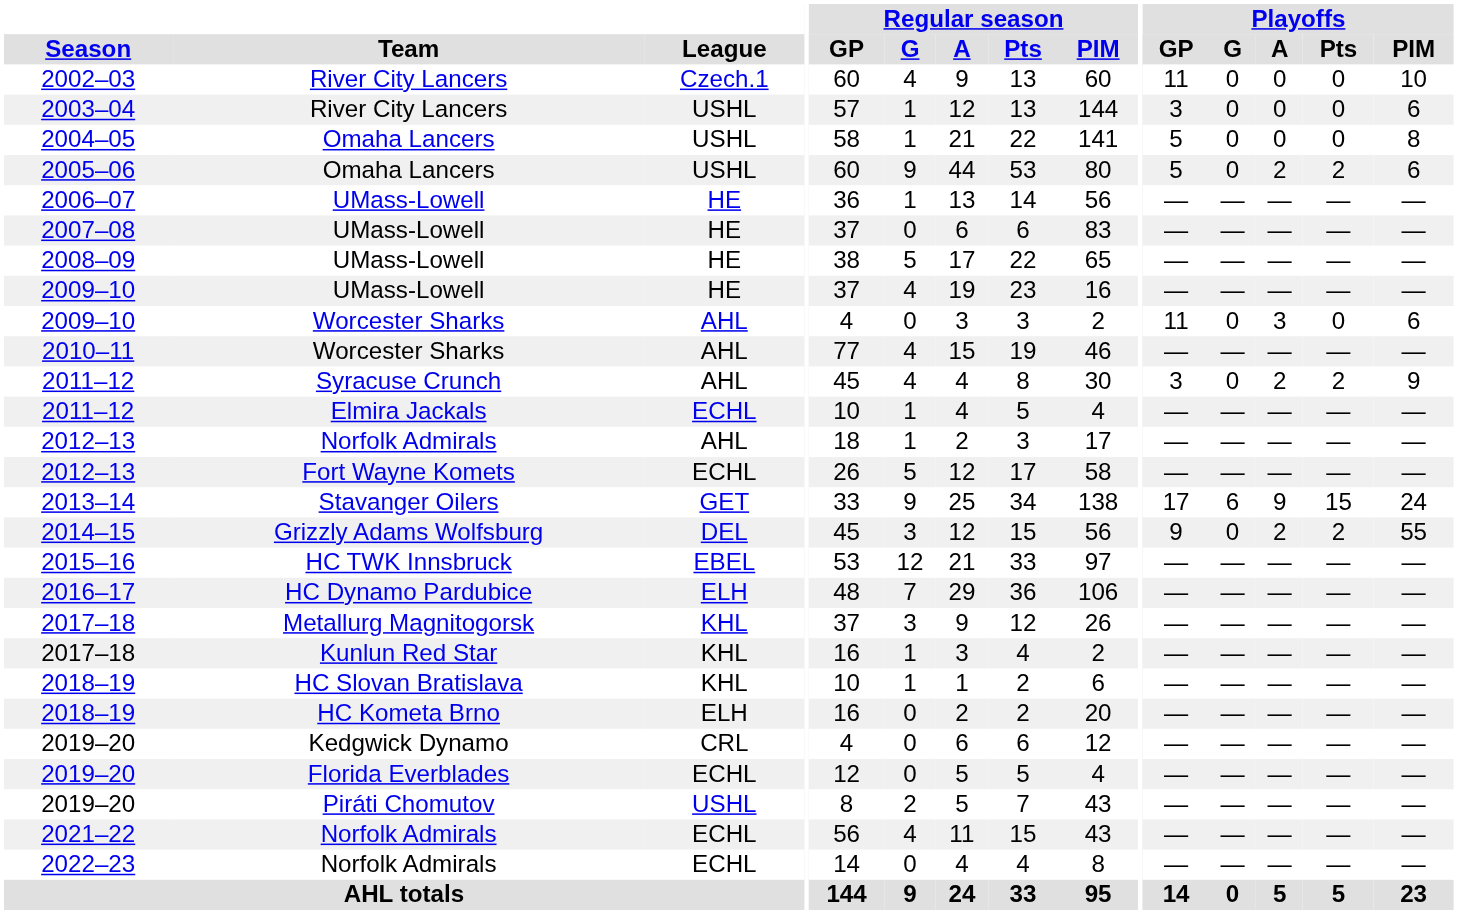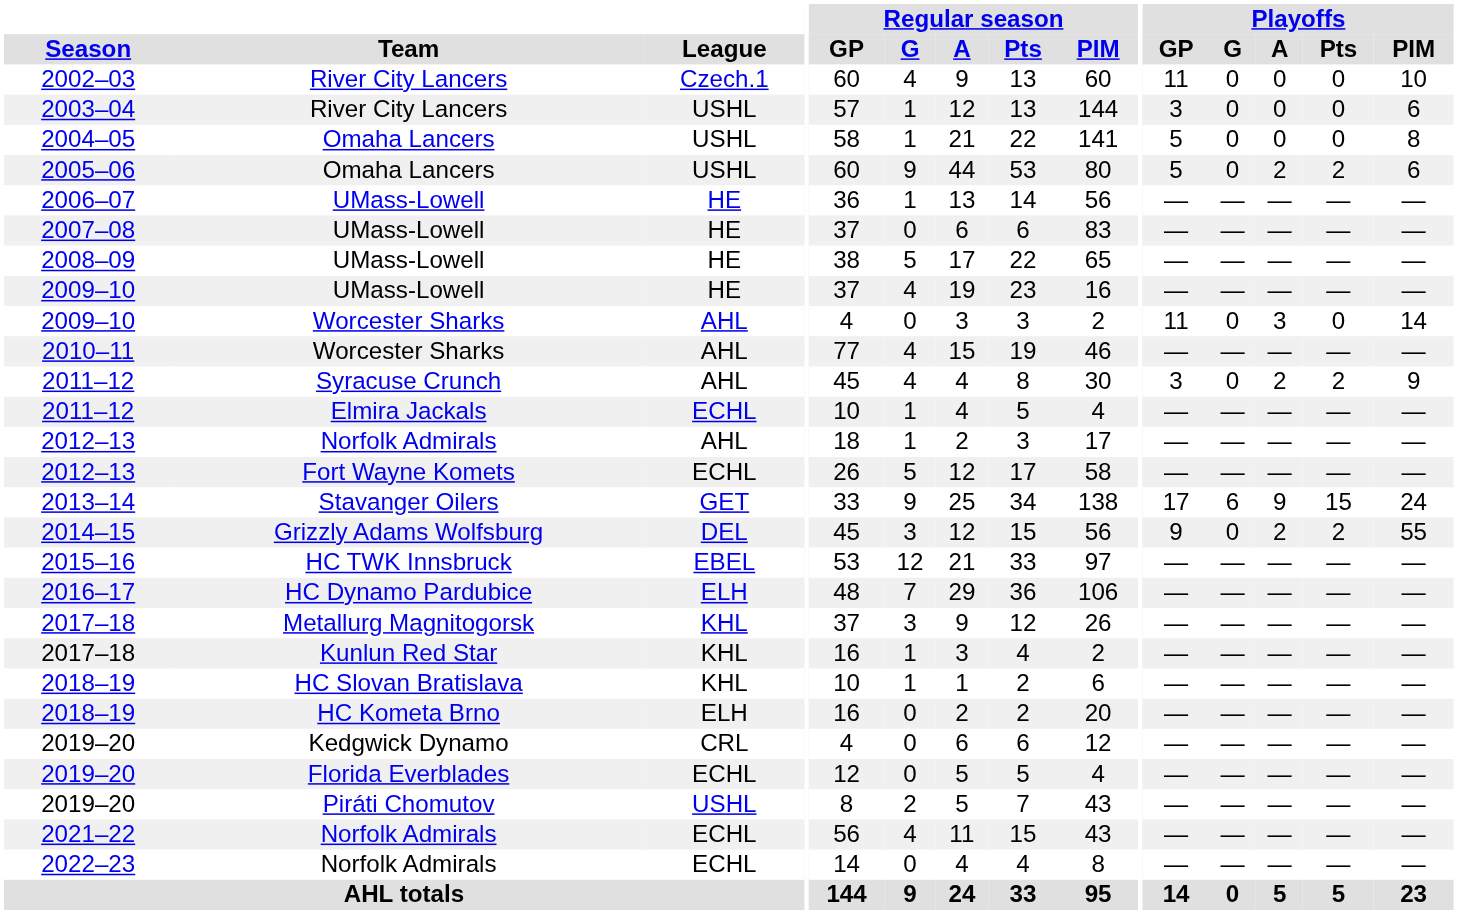 <table border="0" cellpadding="1" cellspacing="0" style="text-align:center; width:60em">
 <tr bgcolor="#e0e0e0">
 <th colspan="3" bgcolor="#ffffff"></th>
 <th rowspan="99" bgcolor="#ffffff"></th>
 <th colspan="5"><a href='#'>Regular season</a></th>
 <th rowspan="99" bgcolor="#ffffff"></th>
 <th colspan="5"><a href='#'>Playoffs</a></th>
 </tr>
 <tr bgcolor="#e0e0e0">
 <th><a href='#'>Season</a></th>
 <th>Team</th>
 <th>League</th>
 <th>GP</th>
 <th><a href='#'>G</a></th>
 <th><a href='#'>A</a></th>
 <th><a href='#'>Pts</a></th>
 <th><a href='#'>PIM</a></th>
 <th>GP</th>
 <th>G</th>
 <th>A</th>
 <th>Pts</th>
 <th>PIM</th>
 </tr>
 <tr>
 <td><a href='#'>2002–03</a></td>
 <td><a href='#'>River City Lancers</a></td>
 <td><a href='#'>Czech.1</a></td>
 <td>60</td>
 <td>4</td>
 <td>9</td>
 <td>13</td>
 <td>60</td>
 <td>11</td>
 <td>0</td>
 <td>0</td>
 <td>0</td>
 <td>10</td>
 </tr>
 <tr style="background:#f0f0f0;">
 <td><a href='#'>2003–04</a></td>
 <td>River City Lancers</td>
 <td>USHL</td>
 <td>57</td>
 <td>1</td>
 <td>12</td>
 <td>13</td>
 <td>144</td>
 <td>3</td>
 <td>0</td>
 <td>0</td>
 <td>0</td>
 <td>6</td>
 </tr>
 <tr>
 <td><a href='#'>2004–05</a></td>
 <td><a href='#'>Omaha Lancers</a></td>
 <td>USHL</td>
 <td>58</td>
 <td>1</td>
 <td>21</td>
 <td>22</td>
 <td>141</td>
 <td>5</td>
 <td>0</td>
 <td>0</td>
 <td>0</td>
 <td>8</td>
 </tr>
 <tr style="background:#f0f0f0;">
 <td><a href='#'>2005–06</a></td>
 <td>Omaha Lancers</td>
 <td>USHL</td>
 <td>60</td>
 <td>9</td>
 <td>44</td>
 <td>53</td>
 <td>80</td>
 <td>5</td>
 <td>0</td>
 <td>2</td>
 <td>2</td>
 <td>6</td>
 </tr>
 <tr>
 <td><a href='#'>2006–07</a></td>
 <td><a href='#'>UMass-Lowell</a></td>
 <td><a href='#'>HE</a></td>
 <td>36</td>
 <td>1</td>
 <td>13</td>
 <td>14</td>
 <td>56</td>
 <td>—</td>
 <td>—</td>
 <td>—</td>
 <td>—</td>
 <td>—</td>
 </tr>
 <tr style="background:#f0f0f0;">
 <td><a href='#'>2007–08</a></td>
 <td>UMass-Lowell</td>
 <td>HE</td>
 <td>37</td>
 <td>0</td>
 <td>6</td>
 <td>6</td>
 <td>83</td>
 <td>—</td>
 <td>—</td>
 <td>—</td>
 <td>—</td>
 <td>—</td>
 </tr>
 <tr>
 <td><a href='#'>2008–09</a></td>
 <td>UMass-Lowell</td>
 <td>HE</td>
 <td>38</td>
 <td>5</td>
 <td>17</td>
 <td>22</td>
 <td>65</td>
 <td>—</td>
 <td>—</td>
 <td>—</td>
 <td>—</td>
 <td>—</td>
 </tr>
 <tr style="background:#f0f0f0;">
 <td><a href='#'>2009–10</a></td>
 <td>UMass-Lowell</td>
 <td>HE</td>
 <td>37</td>
 <td>4</td>
 <td>19</td>
 <td>23</td>
 <td>16</td>
 <td>—</td>
 <td>—</td>
 <td>—</td>
 <td>—</td>
 <td>—</td>
 </tr>
 <tr>
 <td><a href='#'>2009–10</a></td>
 <td><a href='#'>Worcester Sharks</a></td>
 <td><a href='#'>AHL</a></td>
 <td>4</td>
 <td>0</td>
 <td>3</td>
 <td>3</td>
 <td>2</td>
 <td>11</td>
 <td>0</td>
 <td>3</td>
 <td>0</td>
-<td>6</td>
+<td>14</td>
 </tr>
 <tr style="background:#f0f0f0;">
 <td><a href='#'>2010–11</a></td>
 <td>Worcester Sharks</td>
 <td>AHL</td>
 <td>77</td>
 <td>4</td>
 <td>15</td>
 <td>19</td>
 <td>46</td>
 <td>—</td>
 <td>—</td>
 <td>—</td>
 <td>—</td>
 <td>—</td>
 </tr>
 <tr>
 <td><a href='#'>2011–12</a></td>
 <td><a href='#'>Syracuse Crunch</a></td>
 <td>AHL</td>
 <td>45</td>
 <td>4</td>
 <td>4</td>
 <td>8</td>
 <td>30</td>
 <td>3</td>
 <td>0</td>
 <td>2</td>
 <td>2</td>
 <td>9</td>
 </tr>
 <tr style="background:#f0f0f0;">
 <td><a href='#'>2011–12</a></td>
 <td><a href='#'>Elmira Jackals</a></td>
 <td><a href='#'>ECHL</a></td>
 <td>10</td>
 <td>1</td>
 <td>4</td>
 <td>5</td>
 <td>4</td>
 <td>—</td>
 <td>—</td>
 <td>—</td>
 <td>—</td>
 <td>—</td>
 </tr>
 <tr>
 <td><a href='#'>2012–13</a></td>
 <td><a href='#'>Norfolk Admirals</a></td>
 <td>AHL</td>
 <td>18</td>
 <td>1</td>
 <td>2</td>
 <td>3</td>
 <td>17</td>
 <td>—</td>
 <td>—</td>
 <td>—</td>
 <td>—</td>
 <td>—</td>
 </tr>
 <tr style="background:#f0f0f0;">
 <td><a href='#'>2012–13</a></td>
 <td><a href='#'>Fort Wayne Komets</a></td>
 <td>ECHL</td>
 <td>26</td>
 <td>5</td>
 <td>12</td>
 <td>17</td>
 <td>58</td>
 <td>—</td>
 <td>—</td>
 <td>—</td>
 <td>—</td>
 <td>—</td>
 </tr>
 <tr>
 <td><a href='#'>2013–14</a></td>
 <td><a href='#'>Stavanger Oilers</a></td>
 <td><a href='#'>GET</a></td>
 <td>33</td>
 <td>9</td>
 <td>25</td>
 <td>34</td>
 <td>138</td>
 <td>17</td>
 <td>6</td>
 <td>9</td>
 <td>15</td>
 <td>24</td>
 </tr>
 <tr style="background:#f0f0f0;">
 <td><a href='#'>2014–15</a></td>
 <td><a href='#'>Grizzly Adams Wolfsburg</a></td>
 <td><a href='#'>DEL</a></td>
 <td>45</td>
 <td>3</td>
 <td>12</td>
 <td>15</td>
 <td>56</td>
 <td>9</td>
 <td>0</td>
 <td>2</td>
 <td>2</td>
 <td>55</td>
 </tr>
 <tr>
 <td><a href='#'>2015–16</a></td>
 <td><a href='#'>HC TWK Innsbruck</a></td>
 <td><a href='#'>EBEL</a></td>
 <td>53</td>
 <td>12</td>
 <td>21</td>
 <td>33</td>
 <td>97</td>
 <td>—</td>
 <td>—</td>
 <td>—</td>
 <td>—</td>
 <td>—</td>
 </tr>
 <tr style="background:#f0f0f0;">
 <td><a href='#'>2016–17</a></td>
 <td><a href='#'>HC Dynamo Pardubice</a></td>
 <td><a href='#'>ELH</a></td>
 <td>48</td>
 <td>7</td>
 <td>29</td>
 <td>36</td>
 <td>106</td>
 <td>—</td>
 <td>—</td>
 <td>—</td>
 <td>—</td>
 <td>—</td>
 </tr>
 <tr>
 <td><a href='#'>2017–18</a></td>
 <td><a href='#'>Metallurg Magnitogorsk</a></td>
 <td><a href='#'>KHL</a></td>
 <td>37</td>
 <td>3</td>
 <td>9</td>
 <td>12</td>
 <td>26</td>
 <td>—</td>
 <td>—</td>
 <td>—</td>
 <td>—</td>
 <td>—</td>
 </tr>
 <tr style="background:#f0f0f0;">
 <td>2017–18</td>
 <td><a href='#'>Kunlun Red Star</a></td>
 <td>KHL</td>
 <td>16</td>
 <td>1</td>
 <td>3</td>
 <td>4</td>
 <td>2</td>
 <td>—</td>
 <td>—</td>
 <td>—</td>
 <td>—</td>
 <td>—</td>
 </tr>
 <tr>
 <td><a href='#'>2018–19</a></td>
 <td><a href='#'>HC Slovan Bratislava</a></td>
 <td>KHL</td>
 <td>10</td>
 <td>1</td>
 <td>1</td>
 <td>2</td>
 <td>6</td>
 <td>—</td>
 <td>—</td>
 <td>—</td>
 <td>—</td>
 <td>—</td>
 </tr>
 <tr style="background:#f0f0f0;">
 <td><a href='#'>2018–19</a></td>
 <td><a href='#'>HC Kometa Brno</a></td>
 <td>ELH</td>
 <td>16</td>
 <td>0</td>
 <td>2</td>
 <td>2</td>
 <td>20</td>
 <td>—</td>
 <td>—</td>
 <td>—</td>
 <td>—</td>
 <td>—</td>
 </tr>
 <tr>
 <td>2019–20</td>
 <td>Kedgwick Dynamo</td>
 <td>CRL</td>
 <td>4</td>
 <td>0</td>
 <td>6</td>
 <td>6</td>
 <td>12</td>
 <td>—</td>
 <td>—</td>
 <td>—</td>
 <td>—</td>
 <td>—</td>
 </tr>
 <tr style="background:#f0f0f0;">
 <td><a href='#'>2019–20</a></td>
 <td><a href='#'>Florida Everblades</a></td>
 <td>ECHL</td>
 <td>12</td>
 <td>0</td>
 <td>5</td>
 <td>5</td>
 <td>4</td>
 <td>—</td>
 <td>—</td>
 <td>—</td>
 <td>—</td>
 <td>—</td>
 </tr>
 <tr>
 <td [2019–20 Czech 1. Liga season>2019–20</td>
 <td><a href='#'>Piráti Chomutov</a></td>
 <td><a href='#'>USHL</a></td>
 <td>8</td>
 <td>2</td>
 <td>5</td>
 <td>7</td>
 <td>43</td>
 <td>—</td>
 <td>—</td>
 <td>—</td>
 <td>—</td>
 <td>—</td>
 </tr>
 <tr style="background:#f0f0f0;">
 <td><a href='#'>2021–22</a></td>
 <td><a href='#'>Norfolk Admirals</a></td>
 <td>ECHL</td>
 <td>56</td>
 <td>4</td>
 <td>11</td>
 <td>15</td>
 <td>43</td>
 <td>—</td>
 <td>—</td>
 <td>—</td>
 <td>—</td>
 <td>—</td>
 </tr>
 <tr>
 <td><a href='#'>2022–23</a></td>
 <td>Norfolk Admirals</td>
 <td>ECHL</td>
 <td>14</td>
 <td>0</td>
 <td>4</td>
 <td>4</td>
 <td>8</td>
 <td>—</td>
 <td>—</td>
 <td>—</td>
 <td>—</td>
 <td>—</td>
 </tr>
 <tr bgcolor="#e0e0e0">
 <th colspan="3">AHL totals</th>
 <th>144</th>
 <th>9</th>
 <th>24</th>
 <th>33</th>
 <th>95</th>
 <th>14</th>
 <th>0</th>
 <th>5</th>
 <th>5</th>
 <th>23</th>
 </tr>
 </table>
